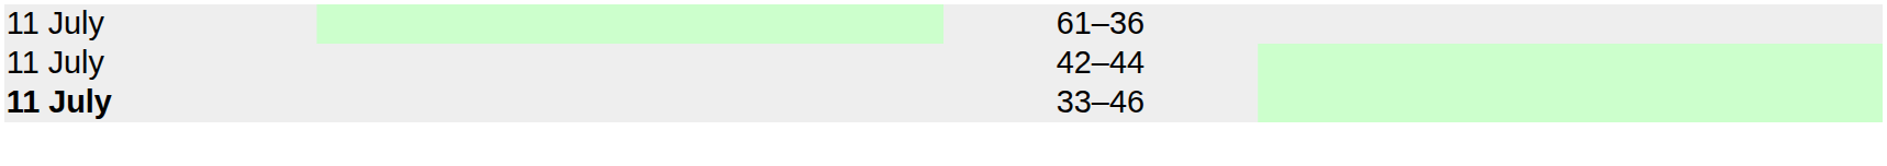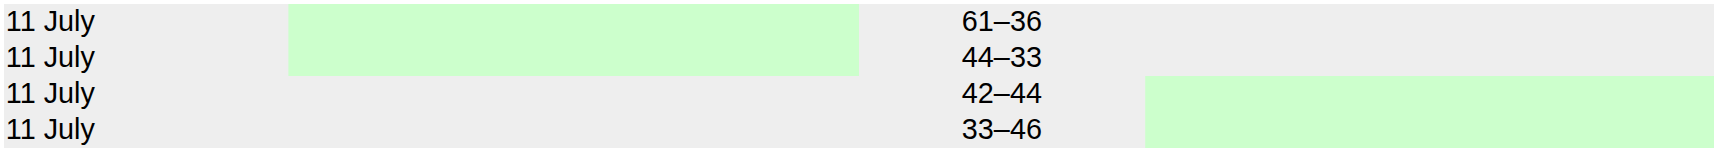 <table cellspacing=0 width=60% style="background:#eeeeee">
 <tr>
 <td width=10%>11 July</td>
 <td align=right bgcolor="#ccffcc" width=20%></td>
 <td align=center width=10%>61–36</td>
 <td align=left width=20%></td>
 </tr>
 <tr>
 <td>11 July</td>
+<td align=right bgcolor="#ccffcc"></td>
+<td align=center>44–33</td>
+<td align=left></td>
+</tr>
+<tr>
+<td>11 July</td>
 <td align=right></td>
 <td align=center>42–44</td>
 <td align=left bgcolor="#ccffcc"></td>
 </tr>
 <tr>
-<td><strong>11 July</strong></td>
+<td>11 July</td>
 <td align=right></td>
 <td align=center>33–46</td>
 <td align=left bgcolor="#ccffcc"></td>
 </tr>
 </table>
